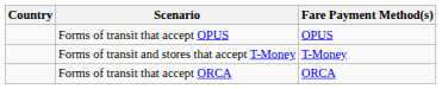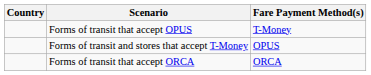 <table class="wikitable">
 <tr>
 <th>Country</th>
 <th>Scenario</th>
 <th>Fare Payment Method(s)</th>
 </tr>
 <tr>
 <td></td>
 <td>Forms of transit that accept <a href='#'>OPUS</a></td>
-<td><a href='#'>OPUS</a></td>
+<td><a href='#'>T-Money</a></td>
 </tr>
 <tr>
 <td></td>
 <td>Forms of transit and stores that accept <a href='#'>T-Money</a></td>
-<td><a href='#'>T-Money</a></td>
+<td><a href='#'>OPUS</a></td>
 </tr>
 <tr>
 <td></td>
 <td>Forms of transit that accept <a href='#'>ORCA</a></td>
 <td><a href='#'>ORCA</a></td>
 </tr>
 </table>
